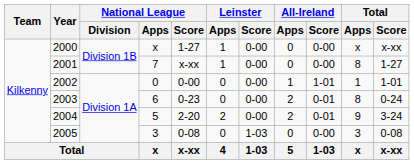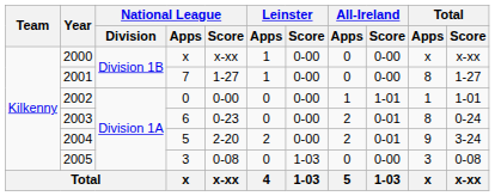 <table class="wikitable" style="text-align:center">
 <tr>
 <th rowspan="2">Team</th>
 <th rowspan="2">Year</th>
 <th colspan="3"><a href='#'>National League</a></th>
 <th colspan="2"><a href='#'>Leinster</a></th>
 <th colspan="2"><a href='#'>All-Ireland</a></th>
 <th colspan="2">Total</th>
 </tr>
 <tr>
 <th>Division</th>
 <th>Apps</th>
 <th>Score</th>
 <th>Apps</th>
 <th>Score</th>
 <th>Apps</th>
 <th>Score</th>
 <th>Apps</th>
 <th>Score</th>
 </tr>
 <tr>
 <td rowspan="6"><a href='#'>Kilkenny</a></td>
 <td>2000</td>
 <td rowspan="2"><a href='#'>Division 1B</a></td>
 <td>x</td>
-<td>1-27</td>
+<td>x-xx</td>
 <td>1</td>
 <td>0-00</td>
 <td>0</td>
 <td>0-00</td>
 <td>x</td>
 <td>x-xx</td>
 </tr>
 <tr>
 <td>2001</td>
 <td>7</td>
-<td>x-xx</td>
+<td>1-27</td>
 <td>1</td>
 <td>0-00</td>
 <td>0</td>
 <td>0-00</td>
 <td>8</td>
 <td>1-27</td>
 </tr>
 <tr>
 <td>2002</td>
 <td rowspan="4"><a href='#'>Division 1A</a></td>
 <td>0</td>
 <td>0-00</td>
 <td>0</td>
 <td>0-00</td>
 <td>1</td>
 <td>1-01</td>
 <td>1</td>
 <td>1-01</td>
 </tr>
 <tr>
 <td>2003</td>
 <td>6</td>
 <td>0-23</td>
 <td>0</td>
 <td>0-00</td>
 <td>2</td>
 <td>0-01</td>
 <td>8</td>
 <td>0-24</td>
 </tr>
 <tr>
 <td>2004</td>
 <td>5</td>
 <td>2-20</td>
 <td>2</td>
 <td>0-00</td>
 <td>2</td>
 <td>0-01</td>
 <td>9</td>
 <td>3-24</td>
 </tr>
 <tr>
 <td>2005</td>
 <td>3</td>
 <td>0-08</td>
 <td>0</td>
 <td>1-03</td>
 <td>0</td>
 <td>0-00</td>
 <td>3</td>
 <td>0-08</td>
 </tr>
 <tr>
 <th colspan="3">Total</th>
 <th>x</th>
 <th>x-xx</th>
 <th>4</th>
 <th>1-03</th>
 <th>5</th>
 <th>1-03</th>
 <th>x</th>
 <th>x-xx</th>
 </tr>
 </table>
